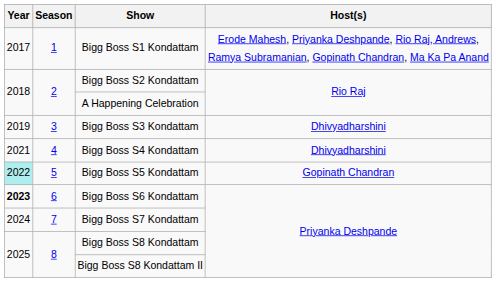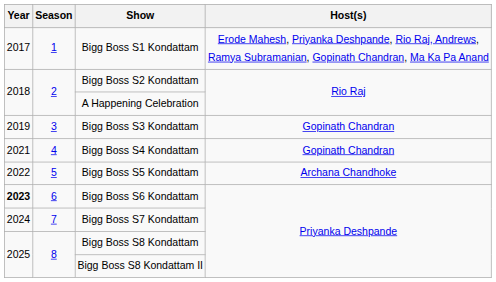 <table class="wikitable sortable" style="text-align:center;font-size: 90%; line-height:25px; width:auto;">
 <tr bgcolor="#CCCCCC" align="center">
 <th>Year</th>
 <th>Season</th>
 <th>Show</th>
 <th>Host(s)</th>
 </tr>
 <tr>
 <td>2017</td>
 <td><a href='#'>1</a></td>
 <td>Bigg Boss S1 Kondattam</td>
 <td><a href='#'>Erode Mahesh</a>, <a href='#'>Priyanka Deshpande</a>, <a href='#'>Rio Raj, Andrews</a>,<br> <a href='#'>Ramya Subramanian</a>, <a href='#'>Gopinath Chandran</a>, <a href='#'>Ma Ka Pa Anand</a></td>
 </tr>
 <tr>
 <td rowspan="2">2018</td>
 <td rowspan="2"><a href='#'>2</a></td>
 <td>Bigg Boss S2 Kondattam</td>
 <td rowspan="2"><a href='#'>Rio Raj</a></td>
 </tr>
 <tr>
 <td>A Happening Celebration</td>
 </tr>
 <tr>
 <td>2019</td>
 <td><a href='#'>3</a></td>
 <td>Bigg Boss S3 Kondattam</td>
-<td><a href='#'>Dhivyadharshini</a></td>
+<td><a href='#'>Gopinath Chandran</a></td>
 </tr>
 <tr>
 <td>2021</td>
 <td><a href='#'>4</a></td>
 <td>Bigg Boss S4 Kondattam</td>
-<td><a href='#'>Dhivyadharshini</a></td>
+<td><a href='#'>Gopinath Chandran</a></td>
 </tr>
 <tr>
-<td style="background: paleturquoise;">2022</td>
+<td>2022</td>
 <td><a href='#'>5</a></td>
 <td>Bigg Boss S5 Kondattam</td>
-<td><a href='#'>Gopinath Chandran</a></td>
+<td><a href='#'>Archana Chandhoke</a></td>
 </tr>
 <tr>
 <td><strong>2023</strong></td>
 <td><a href='#'>6</a></td>
 <td>Bigg Boss S6 Kondattam</td>
 <td rowspan="4"><a href='#'>Priyanka Deshpande</a></td>
 </tr>
 <tr>
 <td>2024</td>
 <td><a href='#'>7</a></td>
 <td>Bigg Boss S7 Kondattam</td>
 </tr>
 <tr>
 <td rowspan="2">2025</td>
 <td rowspan="2"><a href='#'>8</a></td>
 <td>Bigg Boss S8 Kondattam</td>
 </tr>
 <tr>
 <td>Bigg Boss S8 Kondattam II</td>
 </tr>
 </table>
